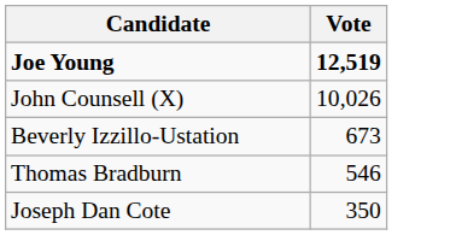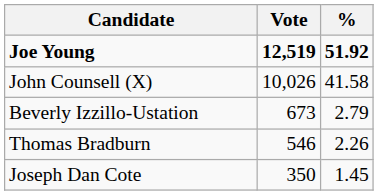 <table class="wikitable">
 <tr>
 <th bgcolor="#DDDDFF" width="200px">Candidate</th>
 <th bgcolor="#DDDDFF">Vote</th>
+<th bgcolor="#DDDDFF">%</th>
 </tr>
 <tr>
 <td><strong>Joe Young</strong></td>
 <td style="text-align: right;"><strong>12,519</strong></td>
+<td style="text-align: right;"><strong>51.92</strong></td>
 </tr>
 <tr>
 <td>John Counsell (X)</td>
 <td style="text-align: right;">10,026</td>
+<td style="text-align: right;">41.58</td>
 </tr>
 <tr>
 <td>Beverly Izzillo-Ustation</td>
 <td style="text-align: right;">673</td>
+<td style="text-align: right;">2.79</td>
 </tr>
 <tr>
 <td>Thomas Bradburn</td>
 <td style="text-align: right;">546</td>
+<td style="text-align: right;">2.26</td>
 </tr>
 <tr>
 <td>Joseph Dan Cote</td>
 <td style="text-align: right;">350</td>
+<td style="text-align: right;">1.45</td>
 </tr>
 </table>
